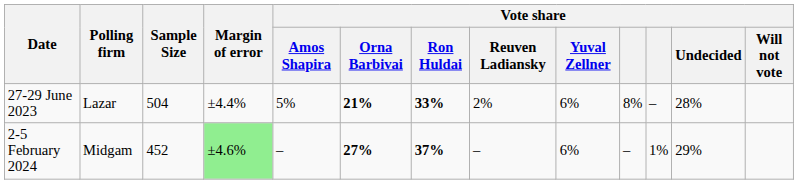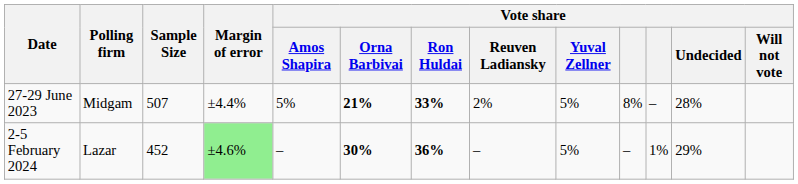 <table class="wikitable sortable">
 <tr>
 <th rowspan="2">Date</th>
 <th rowspan="2">Polling firm</th>
 <th rowspan="2">Sample Size</th>
 <th rowspan="2">Margin of error</th>
 <th colspan="9">Vote share</th>
 </tr>
 <tr>
 <th><a href='#'>Amos Shapira</a></th>
 <th><a href='#'>Orna Barbivai</a></th>
 <th><a href='#'>Ron Huldai</a></th>
 <th>Reuven Ladiansky</th>
 <th><a href='#'>Yuval Zellner</a></th>
 <th></th>
 <th></th>
 <th>Undecided</th>
 <th>Will not vote</th>
 </tr>
 <tr>
 <td>27-29 June 2023</td>
-<td>Lazar</td>
-<td>504</td>
+<td>Midgam</td>
+<td>507</td>
 <td>±4.4%</td>
 <td>5%</td>
 <td><strong>21%</strong></td>
 <td><strong>33%</strong></td>
 <td>2%</td>
-<td>6%</td>
+<td>5%</td>
 <td>8%</td>
 <td>–</td>
 <td>28%</td>
 <td></td>
 </tr>
 <tr>
 <td>2-5 February 2024</td>
-<td>Midgam</td>
+<td>Lazar</td>
 <td>452</td>
 <td style="background: lightgreen;">±4.6%</td>
 <td>–</td>
-<td><strong>27%</strong></td>
-<td><strong>37%</strong></td>
+<td><strong>30%</strong></td>
+<td><strong>36%</strong></td>
 <td>–</td>
-<td>6%</td>
+<td>5%</td>
 <td>–</td>
 <td>1%</td>
 <td>29%</td>
 <td></td>
 </tr>
 </table>
